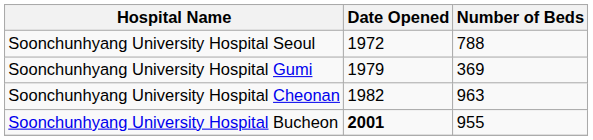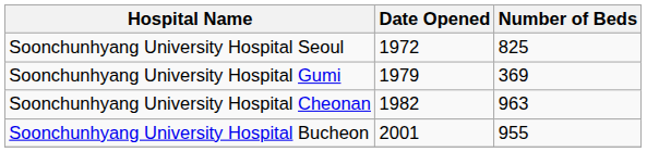 <table class="wikitable">
 <tr>
 <th>Hospital Name</th>
 <th>Date Opened</th>
 <th>Number of Beds</th>
 </tr>
 <tr>
 <td>Soonchunhyang University Hospital Seoul</td>
 <td>1972</td>
-<td>788</td>
+<td>825</td>
 </tr>
 <tr>
 <td>Soonchunhyang University Hospital <a href='#'>Gumi</a></td>
 <td>1979</td>
 <td>369</td>
 </tr>
 <tr>
 <td>Soonchunhyang University Hospital <a href='#'>Cheonan</a></td>
 <td>1982</td>
 <td>963</td>
 </tr>
 <tr>
 <td><a href='#'>Soonchunhyang University Hospital</a> Bucheon</td>
-<td><strong>2001</strong></td>
+<td>2001</td>
 <td>955</td>
 </tr>
 <tr>
 </tr>
 </table>
